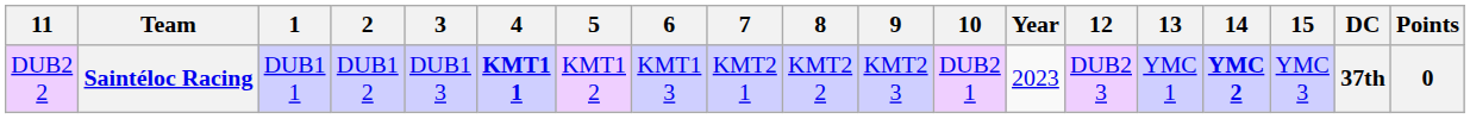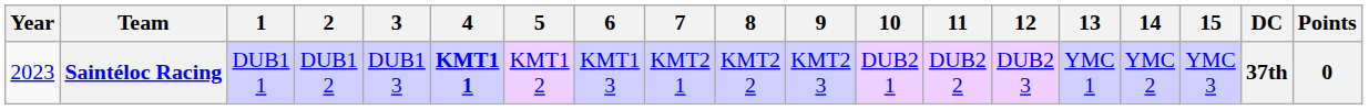 <table class="wikitable" style="text-align:center; font-size:90%">
 <tr>
-<th>11</th>
+<th>Year</th>
 <th>Team</th>
 <th>1</th>
 <th>2</th>
 <th>3</th>
 <th>4</th>
 <th>5</th>
 <th>6</th>
 <th>7</th>
 <th>8</th>
 <th>9</th>
 <th>10</th>
-<th>Year</th>
+<th>11</th>
 <th>12</th>
 <th>13</th>
 <th>14</th>
 <th>15</th>
 <th>DC</th>
 <th>Points</th>
 </tr>
 <tr>
-<td style="background:#EFCFFF;"><a href='#'>DUB2<br>2</a><br></td>
+<td><a href='#'>2023</a></td>
 <th><a href='#'>Saintéloc Racing</a></th>
 <td style="background:#CFCFFF;"><a href='#'>DUB1<br>1</a><br></td>
 <td style="background:#CFCFFF;"><a href='#'>DUB1<br>2</a><br></td>
 <td style="background:#CFCFFF;"><a href='#'>DUB1<br>3</a><br></td>
 <td style="background:#CFCFFF;"><strong><a href='#'>KMT1<br>1</a><br></strong></td>
 <td style="background:#EFCFFF;"><a href='#'>KMT1<br>2</a><br></td>
 <td style="background:#CFCFFF;"><a href='#'>KMT1<br>3</a><br></td>
 <td style="background:#CFCFFF;"><a href='#'>KMT2<br>1</a><br></td>
 <td style="background:#CFCFFF;"><a href='#'>KMT2<br>2</a><br></td>
 <td style="background:#CFCFFF;"><a href='#'>KMT2<br>3</a><br></td>
 <td style="background:#EFCFFF;"><a href='#'>DUB2<br>1</a><br></td>
-<td><a href='#'>2023</a></td>
+<td style="background:#EFCFFF;"><a href='#'>DUB2<br>2</a><br></td>
 <td style="background:#EFCFFF;"><a href='#'>DUB2<br>3</a><br></td>
 <td style="background:#CFCFFF;"><a href='#'>YMC<br>1</a><br></td>
-<td style="background:#CFCFFF;"><strong><a href='#'>YMC<br>2</a><br></strong></td>
+<td style="background:#CFCFFF;"><a href='#'>YMC<br>2</a><br></td>
 <td style="background:#CFCFFF;"><a href='#'>YMC<br>3</a><br></td>
 <th>37th</th>
 <th>0</th>
 </tr>
 </table>
